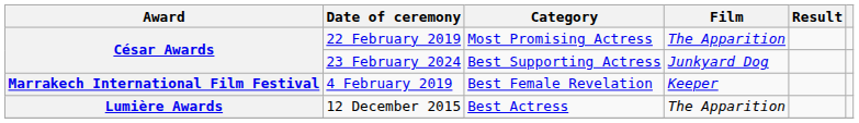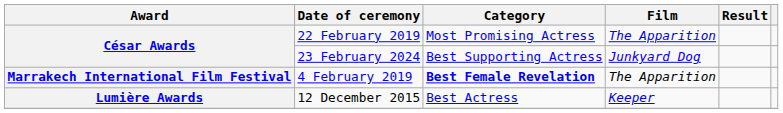 <table class="wikitable sortable plainrowheaders">
 <tr>
 <th scope="col">Award</th>
 <th scope="col">Date of ceremony</th>
 <th scope="col">Category</th>
 <th scope="col">Film</th>
 <th scope="col">Result</th>
 <th scope="col" class="unsortable"></th>
 </tr>
 <tr>
 <th scope="row" rowspan="2"><a href='#'>César Awards</a></th>
 <td><a href='#'>22 February 2019</a></td>
 <td><a href='#'>Most Promising Actress</a></td>
 <td><em><a href='#'>The Apparition</a></em></td>
 <td></td>
 <td align="center"></td>
 </tr>
 <tr>
 <td><a href='#'>23 February 2024</a></td>
 <td><a href='#'>Best Supporting Actress</a></td>
 <td><em><a href='#'>Junkyard Dog</a></em></td>
 <td></td>
 <td align="center"></td>
 </tr>
 <tr>
 <th scope="row"><a href='#'>Marrakech International Film Festival</a></th>
 <td><a href='#'>4 February 2019</a></td>
-<td><a href='#'>Best Female Revelation</a></td>
-<td><em><a href='#'>Keeper</a></em></td>
+<td><strong><a href='#'>Best Female Revelation</a></strong></td>
+<td><em>The Apparition</em></td>
 <td></td>
 <td align="center"></td>
 </tr>
 <tr>
 <th scope="row"><a href='#'>Lumière Awards</a></th>
 <td>12 December 2015</td>
 <td><a href='#'>Best Actress</a></td>
-<td><em>The Apparition</em></td>
+<td><em><a href='#'>Keeper</a></em></td>
 <td></td>
 <td align="center"></td>
 </tr>
 <tr>
 </tr>
 </table>
